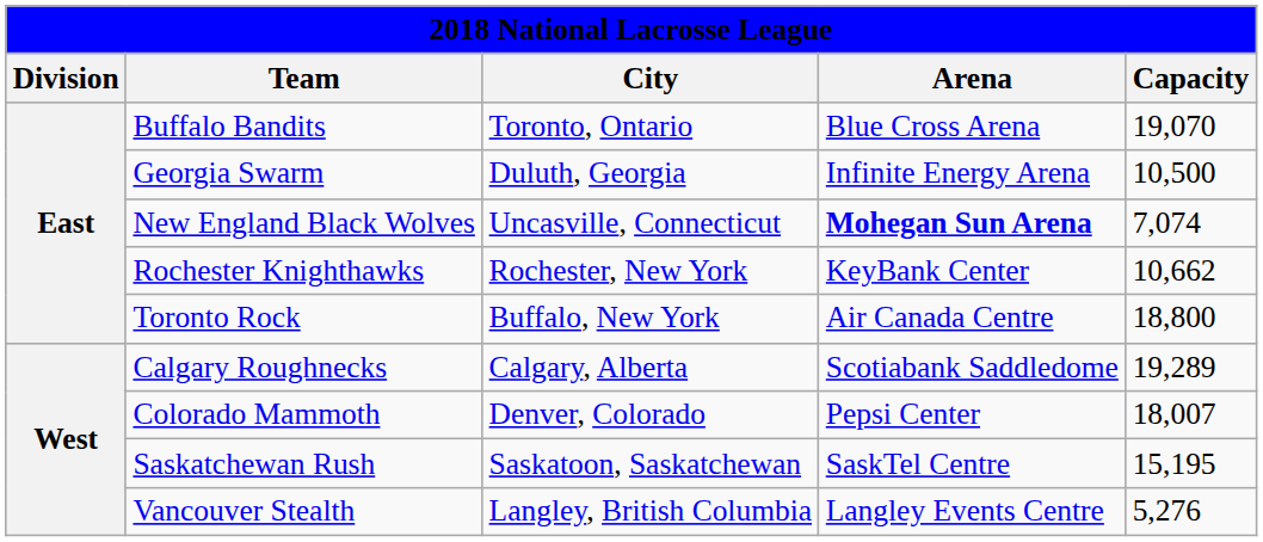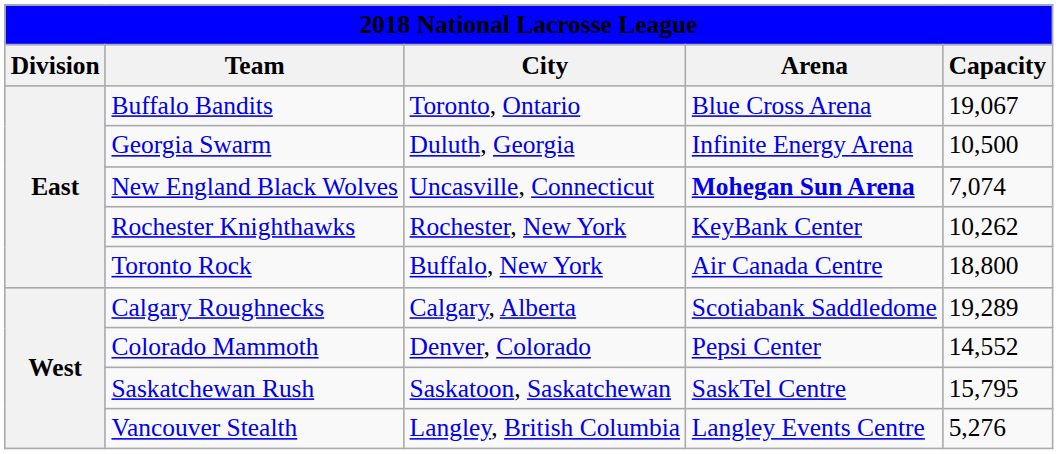 <table class="wikitable" style="width:auto">
 <tr>
 <td bgcolor="#0000FF" align="center" colspan="6"><strong><span>2018 National Lacrosse League</span></strong></td>
 </tr>
 <tr>
 <th>Division</th>
 <th>Team</th>
 <th>City</th>
 <th>Arena</th>
 <th>Capacity</th>
 </tr>
 <tr>
 <th rowspan="5">East</th>
 <td><a href='#'>Buffalo Bandits</a></td>
 <td><a href='#'>Toronto</a>, <a href='#'>Ontario</a></td>
 <td><a href='#'>Blue Cross Arena</a></td>
-<td>19,070</td>
+<td>19,067</td>
 </tr>
 <tr>
 <td><a href='#'>Georgia Swarm</a></td>
 <td><a href='#'>Duluth</a>, <a href='#'>Georgia</a></td>
 <td><a href='#'>Infinite Energy Arena</a></td>
 <td>10,500</td>
 </tr>
 <tr>
 <td><a href='#'>New England Black Wolves</a></td>
 <td><a href='#'>Uncasville</a>, <a href='#'>Connecticut</a></td>
 <td><strong><a href='#'>Mohegan Sun Arena</a></strong></td>
 <td>7,074</td>
 </tr>
 <tr>
 <td><a href='#'>Rochester Knighthawks</a></td>
 <td><a href='#'>Rochester</a>, <a href='#'>New York</a></td>
 <td><a href='#'>KeyBank Center</a></td>
-<td>10,662</td>
+<td>10,262</td>
 </tr>
 <tr>
 <td><a href='#'>Toronto Rock</a></td>
 <td><a href='#'>Buffalo</a>, <a href='#'>New York</a></td>
 <td><a href='#'>Air Canada Centre</a></td>
 <td>18,800</td>
 </tr>
 <tr>
 <th rowspan="4">West</th>
 <td><a href='#'>Calgary Roughnecks</a></td>
 <td><a href='#'>Calgary</a>, <a href='#'>Alberta</a></td>
 <td><a href='#'>Scotiabank Saddledome</a></td>
 <td>19,289</td>
 </tr>
 <tr>
 <td><a href='#'>Colorado Mammoth</a></td>
 <td><a href='#'>Denver</a>, <a href='#'>Colorado</a></td>
 <td><a href='#'>Pepsi Center</a></td>
-<td>18,007</td>
+<td>14,552</td>
 </tr>
 <tr>
 <td><a href='#'>Saskatchewan Rush</a></td>
 <td><a href='#'>Saskatoon</a>, <a href='#'>Saskatchewan</a></td>
 <td><a href='#'>SaskTel Centre</a></td>
-<td>15,195</td>
+<td>15,795</td>
 </tr>
 <tr>
 <td><a href='#'>Vancouver Stealth</a></td>
 <td><a href='#'>Langley</a>, <a href='#'>British Columbia</a></td>
 <td><a href='#'>Langley Events Centre</a></td>
 <td>5,276</td>
 </tr>
 </table>
